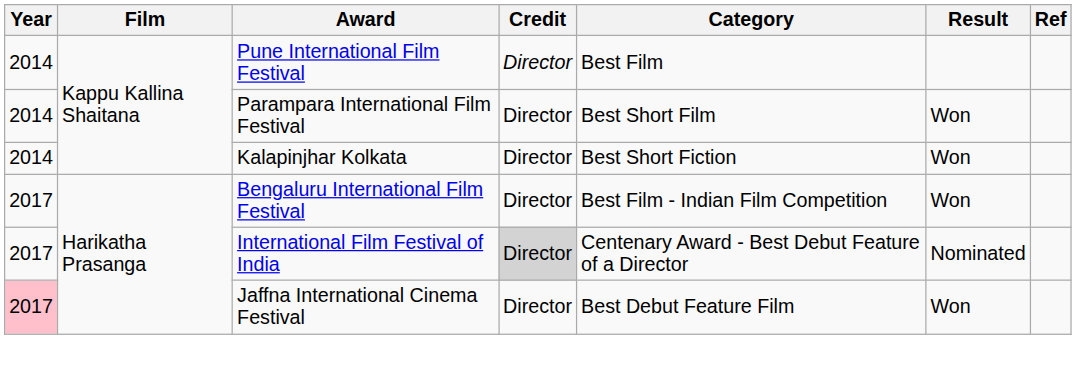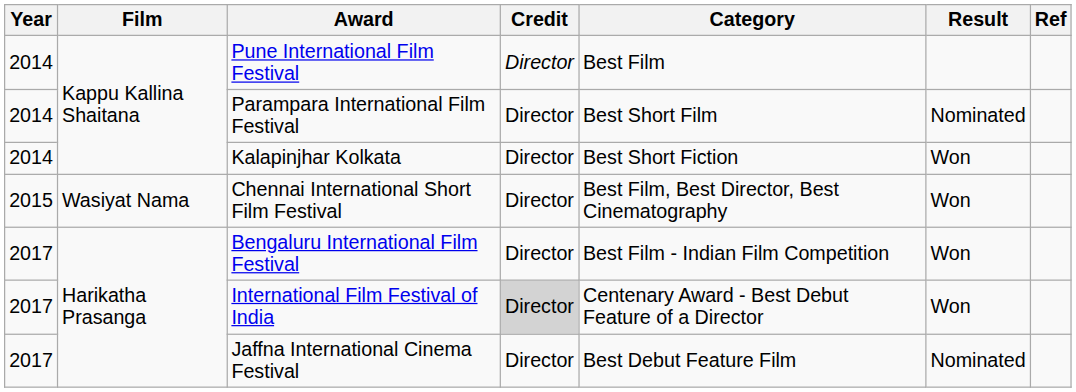 <table class="wikitable">
 <tr>
 <th>Year</th>
 <th>Film</th>
 <th>Award</th>
 <th>Credit</th>
 <th>Category</th>
 <th>Result</th>
 <th>Ref</th>
 </tr>
 <tr>
 <td style="text-align:left;">2014</td>
 <td rowspan="3" style="text-align:left;">Kappu Kallina Shaitana</td>
 <td style="text-align:left;"><a href='#'>Pune International Film Festival</a></td>
 <td style="text-align:left;"><em>Director</em></td>
 <td>Best Film</td>
 <td></td>
 <td></td>
 </tr>
 <tr>
 <td>2014</td>
 <td>Parampara International Film Festival</td>
 <td>Director</td>
 <td style="text-align:left;">Best Short Film</td>
-<td>Won</td>
+<td>Nominated</td>
 <td></td>
 </tr>
 <tr>
 <td>2014</td>
 <td>Kalapinjhar Kolkata</td>
 <td>Director</td>
 <td>Best Short Fiction</td>
+<td>Won</td>
+<td></td>
+</tr>
+<tr>
+<td>2015</td>
+<td>Wasiyat Nama</td>
+<td>Chennai International Short Film Festival</td>
+<td>Director</td>
+<td>Best Film, Best Director, Best Cinematography</td>
 <td>Won</td>
 <td></td>
 </tr>
 <tr>
 <td>2017</td>
 <td rowspan="3">Harikatha Prasanga</td>
 <td><a href='#'>Bengaluru International Film Festival</a></td>
 <td>Director</td>
 <td>Best Film - Indian Film Competition</td>
 <td>Won</td>
 <td></td>
 </tr>
 <tr>
 <td>2017</td>
 <td><a href='#'>International Film Festival of India</a></td>
 <td style="background: lightgrey;">Director</td>
 <td>Centenary Award - Best Debut Feature of a Director</td>
+<td>Won</td>
+<td></td>
+</tr>
+<tr>
+<td>2017</td>
+<td>Jaffna International Cinema Festival</td>
+<td>Director</td>
+<td>Best Debut Feature Film</td>
 <td>Nominated</td>
 <td></td>
 </tr>
-<tr>
-<td style="background: pink;">2017</td>
-<td>Jaffna International Cinema Festival</td>
-<td>Director</td>
-<td>Best Debut Feature Film</td>
-<td>Won</td>
-<td></td>
-</tr>
 </table>
